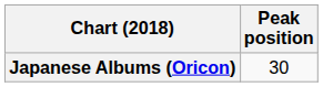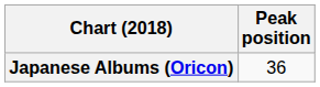 <table class="wikitable plainrowheaders">
 <tr>
 <th scope="col">Chart (2018)</th>
 <th scope="col">Peak<br>position</th>
 </tr>
 <tr>
 <th scope="row">Japanese Albums (<a href='#'>Oricon</a>)</th>
-<td style="text-align:center;">30</td>
+<td style="text-align:center;">36</td>
 </tr>
 </table>
